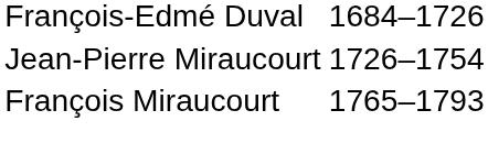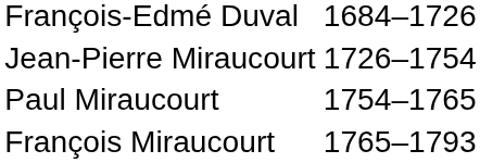 <table>
 <tr>
 <td>François-Edmé Duval</td>
 <td>1684–1726</td>
 </tr>
 <tr>
 <td>Jean-Pierre Miraucourt</td>
 <td>1726–1754</td>
 </tr>
 <tr>
+<td>Paul Miraucourt</td>
+<td>1754–1765</td>
+</tr>
+<tr>
 <td>François Miraucourt</td>
 <td>1765–1793</td>
 </tr>
 </table>
